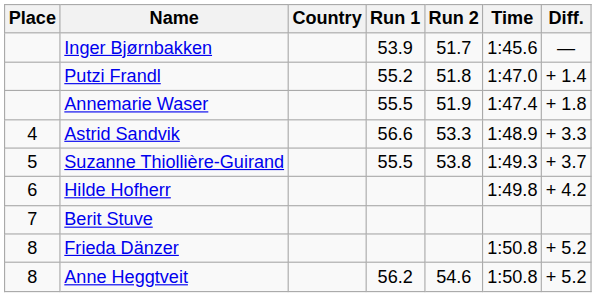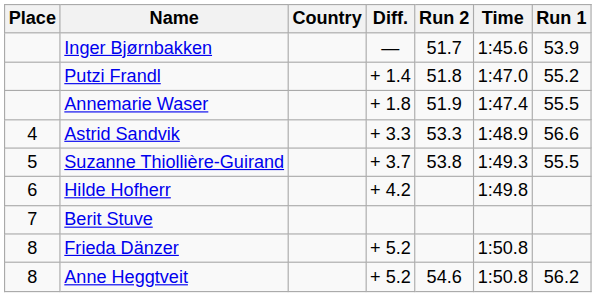 <table class="wikitable" style="text-align:center">
 <tr>
 <th>Place</th>
 <th>Name</th>
 <th>Country</th>
-<th>Run 1</th>
+<th>Diff.</th>
 <th>Run 2</th>
 <th>Time</th>
-<th>Diff.</th>
+<th>Run 1</th>
 </tr>
 <tr>
 <td></td>
 <td align=left><a href='#'>Inger Bjørnbakken</a></td>
 <td align=left></td>
-<td>53.9</td>
+<td>—</td>
 <td>51.7</td>
 <td>1:45.6</td>
-<td>—</td>
+<td>53.9</td>
 </tr>
 <tr>
 <td></td>
 <td align=left><a href='#'>Putzi Frandl</a></td>
 <td align=left></td>
-<td>55.2</td>
+<td>+ 1.4</td>
 <td>51.8</td>
 <td>1:47.0</td>
-<td>+ 1.4</td>
+<td>55.2</td>
 </tr>
 <tr>
 <td></td>
 <td align=left><a href='#'>Annemarie Waser</a></td>
 <td align=left></td>
-<td>55.5</td>
+<td>+ 1.8</td>
 <td>51.9</td>
 <td>1:47.4</td>
-<td>+ 1.8</td>
+<td>55.5</td>
 </tr>
 <tr>
 <td>4</td>
 <td align=left><a href='#'>Astrid Sandvik</a></td>
 <td align=left></td>
-<td>56.6</td>
+<td>+ 3.3</td>
 <td>53.3</td>
 <td>1:48.9</td>
-<td>+ 3.3</td>
+<td>56.6</td>
 </tr>
 <tr>
 <td>5</td>
 <td align=left><a href='#'>Suzanne Thiollière-Guirand</a></td>
 <td align=left></td>
-<td>55.5</td>
+<td>+ 3.7</td>
 <td>53.8</td>
 <td>1:49.3</td>
-<td>+ 3.7</td>
+<td>55.5</td>
 </tr>
 <tr>
 <td>6</td>
 <td align=left><a href='#'>Hilde Hofherr</a></td>
 <td align=left></td>
-<td></td>
+<td>+ 4.2</td>
 <td></td>
 <td>1:49.8</td>
-<td>+ 4.2</td>
+<td></td>
 </tr>
 <tr>
 <td>7</td>
 <td align=left><a href='#'>Berit Stuve</a></td>
 <td align=left></td>
 <td></td>
 <td></td>
 <td></td>
 <td></td>
 </tr>
 <tr>
 <td>8</td>
 <td align=left><a href='#'>Frieda Dänzer</a></td>
 <td align=left></td>
-<td></td>
+<td>+ 5.2</td>
 <td></td>
 <td>1:50.8</td>
-<td>+ 5.2</td>
+<td></td>
 </tr>
 <tr>
 <td>8</td>
 <td align=left><a href='#'>Anne Heggtveit</a></td>
 <td align=left></td>
-<td>56.2</td>
+<td>+ 5.2</td>
 <td>54.6</td>
 <td>1:50.8</td>
-<td>+ 5.2</td>
+<td>56.2</td>
 </tr>
 </table>
